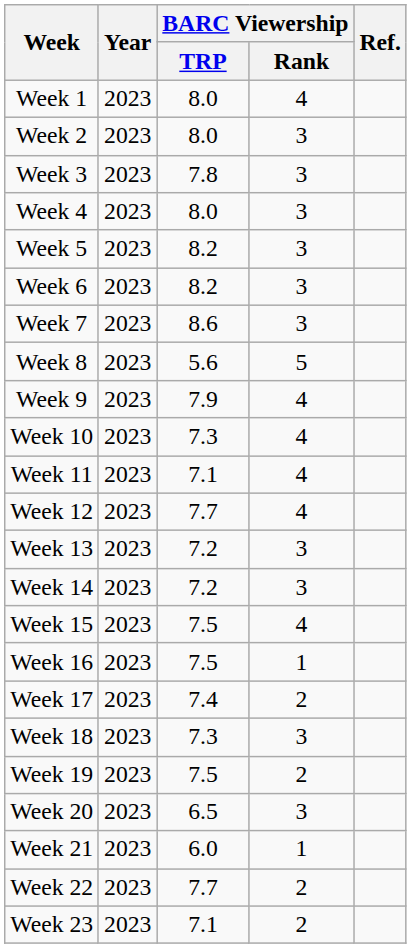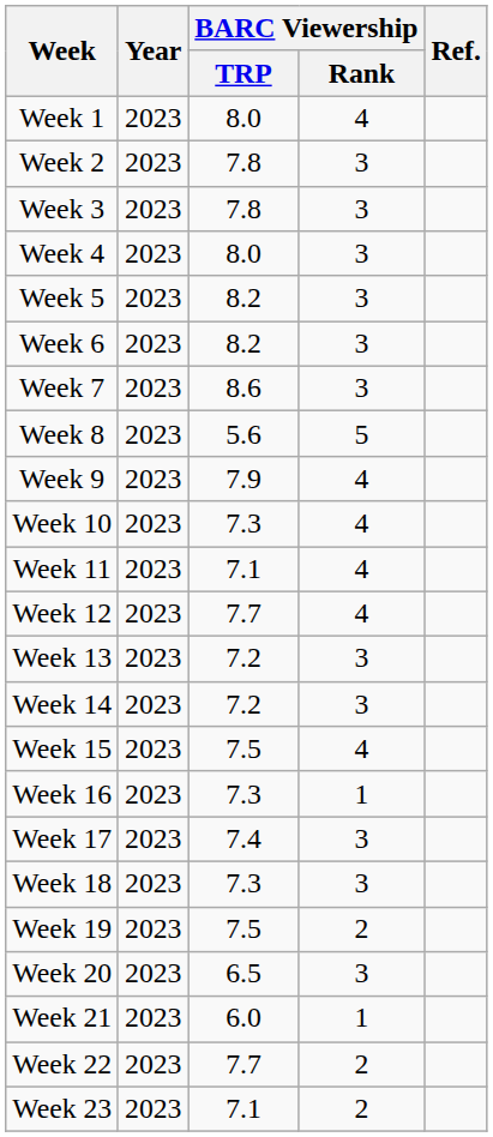 <table class="wikitable sortable" style="text-align:center">
 <tr>
 <th rowspan="2">Week</th>
 <th rowspan="2">Year</th>
 <th colspan="2"><a href='#'>BARC</a> Viewership</th>
 <th rowspan="2">Ref.</th>
 </tr>
 <tr>
 <th><a href='#'>TRP</a></th>
 <th>Rank</th>
 </tr>
 <tr>
 <td>Week 1</td>
 <td>2023</td>
 <td>8.0</td>
 <td>4</td>
 <td></td>
 </tr>
 <tr>
 <td>Week 2</td>
 <td>2023</td>
-<td>8.0</td>
+<td>7.8</td>
 <td>3</td>
 <td></td>
 </tr>
 <tr>
 <td>Week 3</td>
 <td>2023</td>
 <td>7.8</td>
 <td>3</td>
 <td></td>
 </tr>
 <tr>
 <td>Week 4</td>
 <td>2023</td>
 <td>8.0</td>
 <td>3</td>
 <td></td>
 </tr>
 <tr>
 <td>Week 5</td>
 <td>2023</td>
 <td>8.2</td>
 <td>3</td>
 <td></td>
 </tr>
 <tr>
 <td>Week 6</td>
 <td>2023</td>
 <td>8.2</td>
 <td>3</td>
 <td></td>
 </tr>
 <tr>
 <td>Week 7</td>
 <td>2023</td>
 <td>8.6</td>
 <td>3</td>
 <td></td>
 </tr>
 <tr>
 <td>Week 8</td>
 <td>2023</td>
 <td>5.6</td>
 <td>5</td>
 <td></td>
 </tr>
 <tr>
 <td>Week 9</td>
 <td>2023</td>
 <td>7.9</td>
 <td>4</td>
 <td></td>
 </tr>
 <tr>
 <td>Week 10</td>
 <td>2023</td>
 <td>7.3</td>
 <td>4</td>
 <td></td>
 </tr>
 <tr>
 <td>Week 11</td>
 <td>2023</td>
 <td>7.1</td>
 <td>4</td>
 <td></td>
 </tr>
 <tr>
 <td>Week 12</td>
 <td>2023</td>
 <td>7.7</td>
 <td>4</td>
 <td></td>
 </tr>
 <tr>
 <td>Week 13</td>
 <td>2023</td>
 <td>7.2</td>
 <td>3</td>
 <td></td>
 </tr>
 <tr>
 <td>Week 14</td>
 <td>2023</td>
 <td>7.2</td>
 <td>3</td>
 <td></td>
 </tr>
 <tr>
 <td>Week 15</td>
 <td>2023</td>
 <td>7.5</td>
 <td>4</td>
 <td></td>
 </tr>
 <tr>
 <td>Week 16</td>
 <td>2023</td>
-<td>7.5</td>
+<td>7.3</td>
 <td>1</td>
 <td></td>
 </tr>
 <tr>
 <td>Week 17</td>
 <td>2023</td>
 <td>7.4</td>
-<td>2</td>
+<td>3</td>
 <td></td>
 </tr>
 <tr>
 <td>Week 18</td>
 <td>2023</td>
 <td>7.3</td>
 <td>3</td>
 <td></td>
 </tr>
 <tr>
 <td>Week 19</td>
 <td>2023</td>
 <td>7.5</td>
 <td>2</td>
 <td></td>
 </tr>
 <tr>
 <td>Week 20</td>
 <td>2023</td>
 <td>6.5</td>
 <td>3</td>
 <td></td>
 </tr>
 <tr>
 <td>Week 21</td>
 <td>2023</td>
 <td>6.0</td>
 <td>1</td>
 <td></td>
 </tr>
 <tr>
 <td>Week 22</td>
 <td>2023</td>
 <td>7.7</td>
 <td>2</td>
 <td></td>
 </tr>
 <tr>
 <td>Week 23</td>
 <td>2023</td>
 <td>7.1</td>
 <td>2</td>
 <td></td>
 </tr>
 </table>
